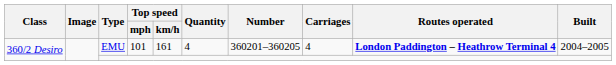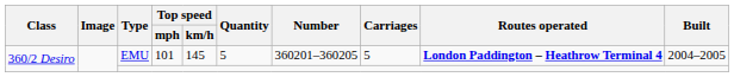 <table class="wikitable">
 <tr style="background:#f9f9f9;">
 <th rowspan="2">Class</th>
 <th rowspan="2">Image</th>
 <th rowspan="2">Type</th>
 <th colspan="2">Top speed</th>
 <th rowspan="2">Quantity</th>
 <th rowspan="2">Number</th>
 <th rowspan="2">Carriages</th>
 <th rowspan="2">Routes operated</th>
 <th rowspan="2">Built</th>
 </tr>
 <tr style="background:#f9f9f9;">
 <th>mph</th>
 <th>km/h</th>
 </tr>
 <tr>
 <td rowspan="3"><a href='#'>360/2 <em>Desiro</em></a></td>
 <td rowspan="2"></td>
 <td><a href='#'>EMU</a></td>
 <td>101</td>
-<td>161</td>
-<td>4</td>
+<td>145</td>
+<td>5</td>
 <td>360201–360205</td>
-<td>4</td>
+<td>5</td>
 <td><strong><a href='#'>London Paddington</a> – <a href='#'>Heathrow Terminal 4</a></strong></td>
 <td>2004–2005</td>
 </tr>
 <tr>
 <td colspan="8" rowspan="1"></td>
 </tr>
 </table>
